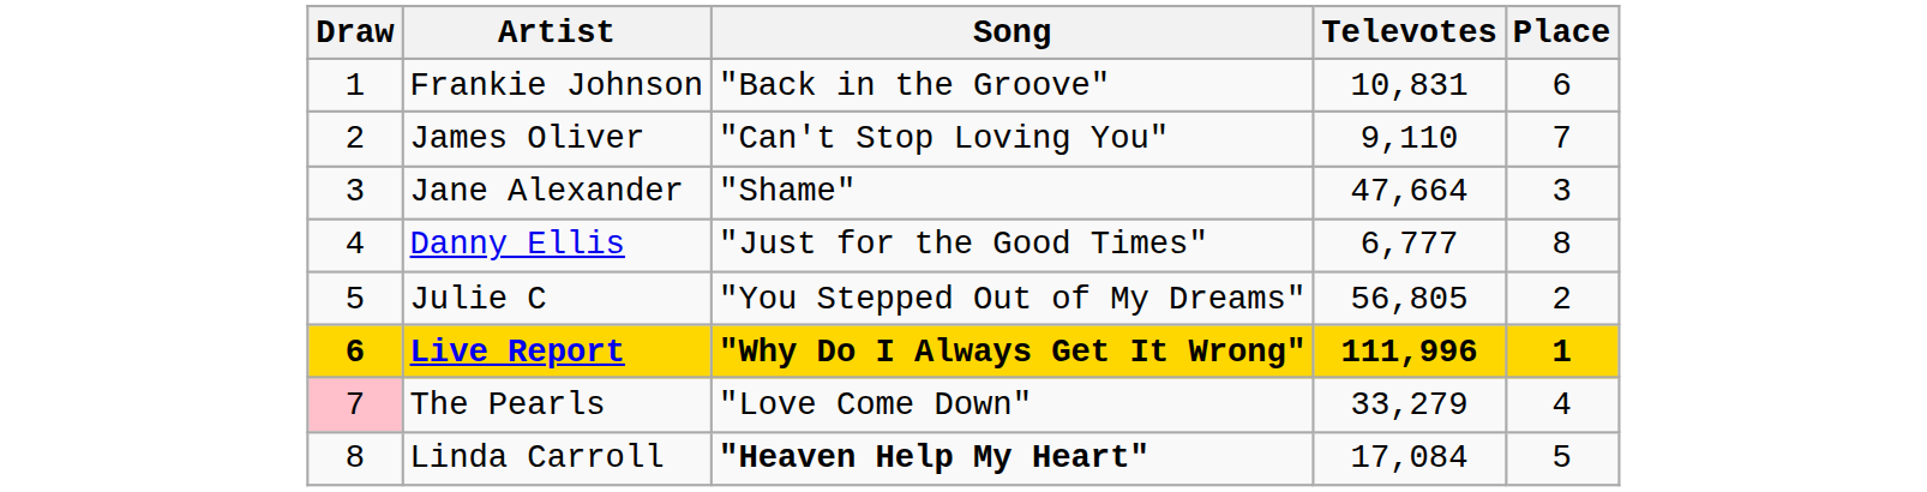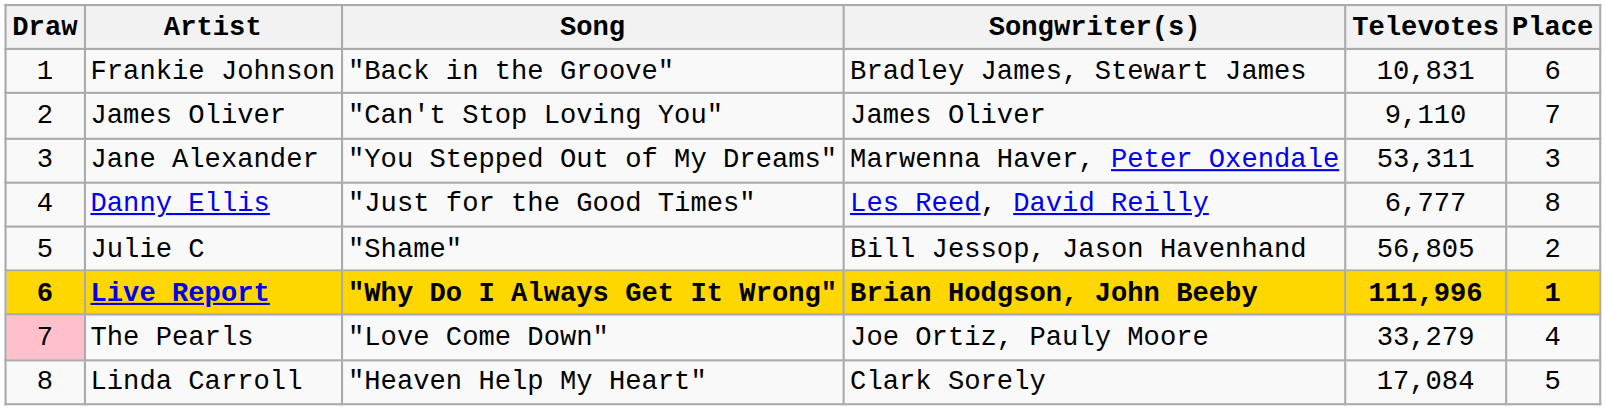 <table class="sortable wikitable" style="margin: 1em auto 1em auto; text-align:center">
 <tr>
 <th>Draw</th>
 <th>Artist</th>
 <th>Song</th>
+<th>Songwriter(s)</th>
 <th>Televotes</th>
 <th>Place</th>
 </tr>
 <tr>
 <td>1</td>
 <td align="left">Frankie Johnson</td>
 <td align="left">"Back in the Groove"</td>
+<td align="left">Bradley James, Stewart James</td>
 <td>10,831</td>
 <td>6</td>
 </tr>
 <tr>
 <td>2</td>
 <td align="left">James Oliver</td>
 <td align="left">"Can't Stop Loving You"</td>
+<td align="left">James Oliver</td>
 <td>9,110</td>
 <td>7</td>
 </tr>
 <tr>
 <td>3</td>
 <td align="left">Jane Alexander</td>
-<td align="left">"Shame"</td>
-<td>47,664</td>
+<td align="left">"You Stepped Out of My Dreams"</td>
+<td align="left">Marwenna Haver, <a href='#'>Peter Oxendale</a></td>
+<td>53,311</td>
 <td>3</td>
 </tr>
 <tr>
 <td>4</td>
 <td align="left"><a href='#'>Danny Ellis</a></td>
 <td align="left">"Just for the Good Times"</td>
+<td align="left"><a href='#'>Les Reed</a>, <a href='#'>David Reilly</a></td>
 <td>6,777</td>
 <td>8</td>
 </tr>
 <tr>
 <td>5</td>
 <td align="left">Julie C</td>
-<td align="left">"You Stepped Out of My Dreams"</td>
+<td align="left">"Shame"</td>
+<td align="left">Bill Jessop, Jason Havenhand</td>
 <td>56,805</td>
 <td>2</td>
 </tr>
 <tr style="font-weight:bold; background:gold;">
 <td>6</td>
 <td align="left"><a href='#'>Live Report</a></td>
 <td align="left">"Why Do I Always Get It Wrong"</td>
+<td align="left">Brian Hodgson, John Beeby</td>
 <td>111,996</td>
 <td>1</td>
 </tr>
 <tr>
 <td style="background: pink;">7</td>
 <td align="left">The Pearls</td>
 <td align="left">"Love Come Down"</td>
+<td align="left">Joe Ortiz, Pauly Moore</td>
 <td>33,279</td>
 <td>4</td>
 </tr>
 <tr>
 <td>8</td>
 <td align="left">Linda Carroll</td>
-<td align="left"><strong>"Heaven Help My Heart"</strong></td>
+<td align="left">"Heaven Help My Heart"</td>
+<td align="left">Clark Sorely</td>
 <td>17,084</td>
 <td>5</td>
 </tr>
 </table>
